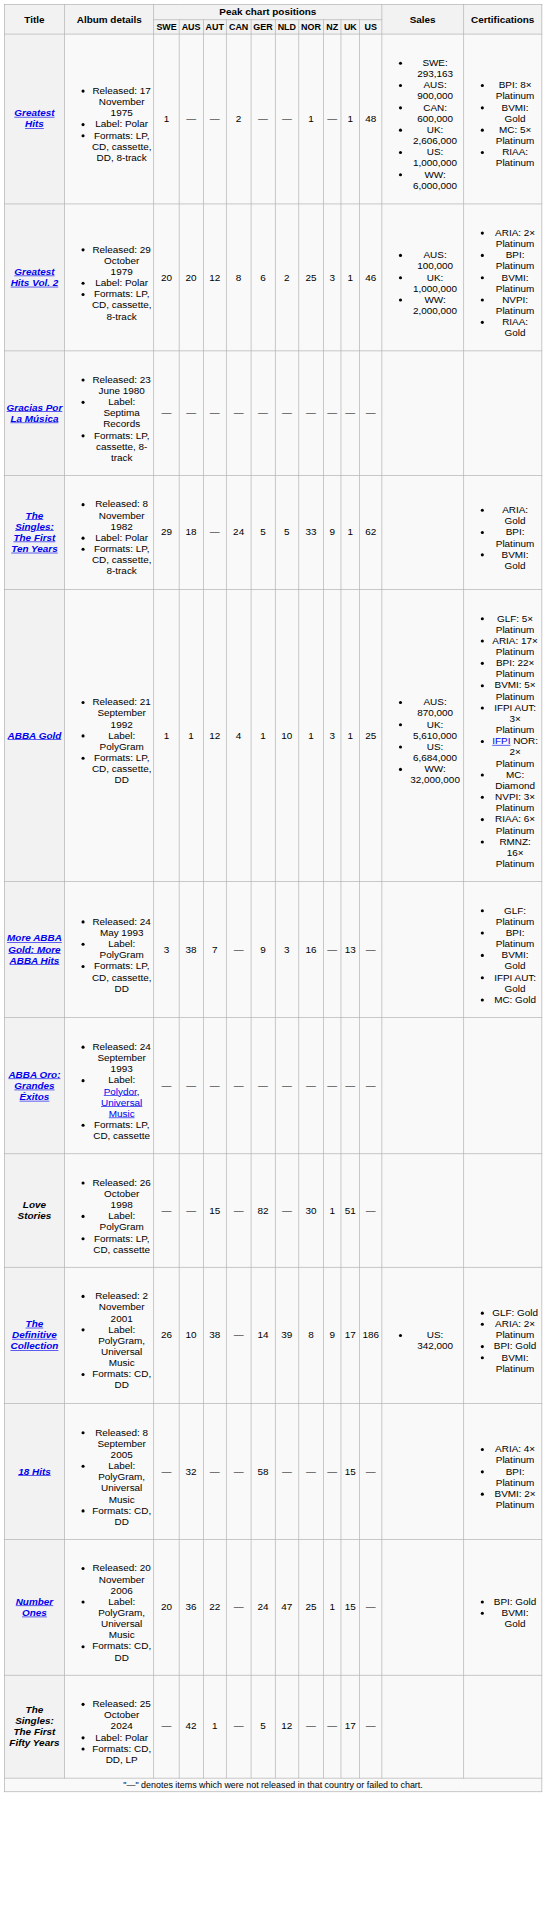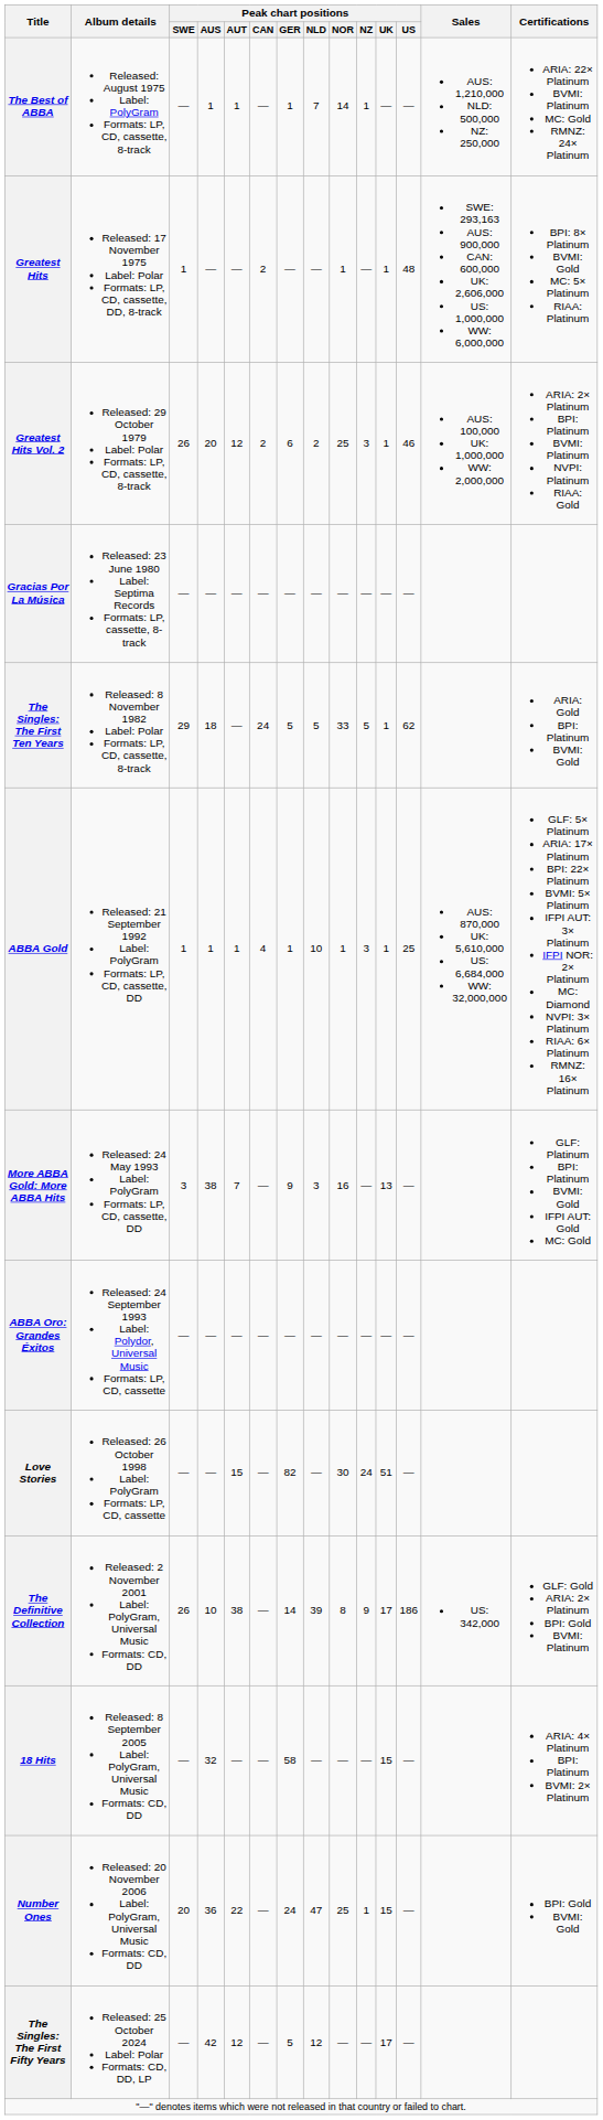 <table class="wikitable plainrowheaders" style="text-align:center;">
 <tr>
 <th scope="col" rowspan="2" style="width:12em;">Title</th>
 <th scope="col" rowspan="2" style="width:18em;">Album details</th>
 <th scope="col" colspan="10">Peak chart positions</th>
 <th scope="col" rowspan="2" style="width:10em;">Sales</th>
 <th scope="col" rowspan="2" style="width:15em;">Certifications</th>
 </tr>
 <tr>
 <th scope="col" style="width:3em;font-size:90%;">SWE<br></th>
 <th scope="col" style="width:3em;font-size:90%;">AUS<br></th>
 <th scope="col" style="width:3em;font-size:90%;">AUT<br></th>
 <th scope="col" style="width:3em;font-size:90%;">CAN<br></th>
 <th scope="col" style="width:3em;font-size:90%;">GER<br></th>
 <th scope="col" style="width:3em;font-size:90%;">NLD<br></th>
 <th scope="col" style="width:3em;font-size:90%;">NOR<br></th>
 <th scope="col" style="width:3em;font-size:90%;">NZ<br></th>
 <th scope="col" style="width:3em;font-size:90%;">UK<br></th>
 <th scope="col" style="width:3em;font-size:90%;">US<br></th>
 </tr>
 <tr>
+<th scope="row"><em><a href='#'>The Best of ABBA</a></em></th>
+<td><br><ul><li>Released: August 1975</li><li>Label: <a href='#'>PolyGram</a></li><li>Formats: LP, CD, cassette, 8-track</li></ul></td>
+<td>—</td>
+<td>1</td>
+<td>1</td>
+<td>—</td>
+<td>1</td>
+<td>7</td>
+<td>14</td>
+<td>1</td>
+<td>—</td>
+<td>—</td>
+<td><br><ul><li>AUS: 1,210,000</li><li>NLD: 500,000</li><li>NZ: 250,000</li></ul></td>
+<td><br><ul><li>ARIA: 22× Platinum</li><li>BVMI: Platinum</li><li>MC: Gold</li><li>RMNZ: 24× Platinum</li></ul></td>
+</tr>
+<tr>
 <th scope="row"><em><a href='#'>Greatest Hits</a></em></th>
 <td><br><ul><li>Released: 17 November 1975</li><li>Label: Polar</li><li>Formats: LP, CD, cassette, DD, 8-track</li></ul></td>
 <td>1</td>
 <td>—</td>
 <td>—</td>
 <td>2</td>
 <td>—</td>
 <td>—</td>
 <td>1</td>
 <td>—</td>
 <td>1</td>
 <td>48</td>
 <td><br><ul><li>SWE: 293,163</li><li>AUS: 900,000</li><li>CAN: 600,000</li><li>UK: 2,606,000</li><li>US: 1,000,000</li><li>WW: 6,000,000</li></ul></td>
 <td><br><ul><li>BPI: 8× Platinum</li><li>BVMI: Gold</li><li>MC: 5× Platinum</li><li>RIAA: Platinum</li></ul></td>
 </tr>
 <tr>
 <th scope="row"><em><a href='#'>Greatest Hits Vol. 2</a></em></th>
 <td><br><ul><li>Released: 29 October 1979</li><li>Label: Polar</li><li>Formats: LP, CD, cassette, 8-track</li></ul></td>
-<td>20</td>
+<td>26</td>
 <td>20</td>
 <td>12</td>
-<td>8</td>
+<td>2</td>
 <td>6</td>
 <td>2</td>
 <td>25</td>
 <td>3</td>
 <td>1</td>
 <td>46</td>
 <td><br><ul><li>AUS: 100,000</li><li>UK: 1,000,000</li><li>WW: 2,000,000</li></ul></td>
 <td><br><ul><li>ARIA: 2× Platinum</li><li>BPI: Platinum</li><li>BVMI: Platinum</li><li>NVPI: Platinum</li><li>RIAA: Gold</li></ul></td>
 </tr>
 <tr>
 <th scope="row"><em><a href='#'>Gracias Por La Música</a></em></th>
 <td><br><ul><li>Released: 23 June 1980</li><li>Label: Septima Records</li><li>Formats: LP, cassette, 8-track</li></ul></td>
 <td>—</td>
 <td>—</td>
 <td>—</td>
 <td>—</td>
 <td>—</td>
 <td>—</td>
 <td>—</td>
 <td>—</td>
 <td>—</td>
 <td>—</td>
 <td></td>
 </tr>
 <tr>
 <th scope="row"><em><a href='#'>The Singles: The First Ten Years</a></em></th>
 <td><br><ul><li>Released: 8 November 1982</li><li>Label: Polar</li><li>Formats: LP, CD, cassette, 8-track</li></ul></td>
 <td>29</td>
 <td>18</td>
 <td>—</td>
 <td>24</td>
 <td>5</td>
 <td>5</td>
 <td>33</td>
-<td>9</td>
+<td>5</td>
 <td>1</td>
 <td>62</td>
 <td></td>
 <td><br><ul><li>ARIA: Gold</li><li>BPI: Platinum</li><li>BVMI: Gold</li></ul></td>
 </tr>
 <tr>
 <th scope="row"><em><a href='#'>ABBA Gold</a></em></th>
 <td><br><ul><li>Released: 21 September 1992</li><li>Label: PolyGram</li><li>Formats: LP, CD, cassette, DD</li></ul></td>
 <td>1</td>
 <td>1</td>
-<td>12</td>
+<td>1</td>
 <td>4</td>
 <td>1</td>
 <td>10</td>
 <td>1</td>
 <td>3</td>
 <td>1</td>
 <td>25</td>
 <td><br><ul><li>AUS: 870,000</li><li>UK: 5,610,000</li><li>US: 6,684,000</li><li>WW: 32,000,000</li></ul></td>
 <td><br><ul><li>GLF: 5× Platinum</li><li>ARIA: 17× Platinum</li><li>BPI: 22× Platinum</li><li>BVMI: 5× Platinum</li><li>IFPI AUT: 3× Platinum</li><li><a href='#'>IFPI</a> NOR: 2× Platinum</li><li>MC: Diamond</li><li>NVPI: 3× Platinum</li><li>RIAA: 6× Platinum</li><li>RMNZ: 16× Platinum</li></ul></td>
 </tr>
 <tr>
 <th scope="row"><em><a href='#'>More ABBA Gold: More ABBA Hits</a></em></th>
 <td><br><ul><li>Released: 24 May 1993</li><li>Label: PolyGram</li><li>Formats: LP, CD, cassette, DD</li></ul></td>
 <td>3</td>
 <td>38</td>
 <td>7</td>
 <td>—</td>
 <td>9</td>
 <td>3</td>
 <td>16</td>
 <td>—</td>
 <td>13</td>
 <td>—</td>
 <td></td>
 <td><br><ul><li>GLF: Platinum</li><li>BPI: Platinum</li><li>BVMI: Gold</li><li>IFPI AUT: Gold</li><li>MC: Gold</li></ul></td>
 </tr>
 <tr>
 <th scope="row"><em><a href='#'>ABBA Oro: Grandes Éxitos</a></em></th>
 <td><br><ul><li>Released: 24 September 1993</li><li>Label: <a href='#'>Polydor</a>, <a href='#'>Universal Music</a></li><li>Formats: LP, CD, cassette</li></ul></td>
 <td>—</td>
 <td>—</td>
 <td>—</td>
 <td>—</td>
 <td>—</td>
 <td>—</td>
 <td>—</td>
 <td>—</td>
 <td>—</td>
 <td>—</td>
 <td></td>
 <td></td>
 </tr>
 <tr>
 <th scope="row"><em>Love Stories</em></th>
 <td><br><ul><li>Released: 26 October 1998</li><li>Label: PolyGram</li><li>Formats: LP, CD, cassette</li></ul></td>
 <td>—</td>
 <td>—</td>
 <td>15</td>
 <td>—</td>
 <td>82</td>
 <td>—</td>
 <td>30</td>
-<td>1</td>
+<td>24</td>
 <td>51</td>
 <td>—</td>
 <td></td>
 <td></td>
 </tr>
 <tr>
 <th scope="row"><em><a href='#'>The Definitive Collection</a></em></th>
 <td><br><ul><li>Released: 2 November 2001</li><li>Label: PolyGram, Universal Music</li><li>Formats: CD, DD</li></ul></td>
 <td>26</td>
 <td>10</td>
 <td>38</td>
 <td>—</td>
 <td>14</td>
 <td>39</td>
 <td>8</td>
 <td>9</td>
 <td>17</td>
 <td>186</td>
 <td><br><ul><li>US: 342,000</li></ul></td>
 <td><br><ul><li>GLF: Gold</li><li>ARIA: 2× Platinum</li><li>BPI: Gold</li><li>BVMI: Platinum</li></ul></td>
 </tr>
 <tr>
 <th scope="row"><em><a href='#'>18 Hits</a></em></th>
 <td><br><ul><li>Released: 8 September 2005</li><li>Label: PolyGram, Universal Music</li><li>Formats: CD, DD</li></ul></td>
 <td>—</td>
 <td>32</td>
 <td>—</td>
 <td>—</td>
 <td>58</td>
 <td>—</td>
 <td>—</td>
 <td>—</td>
 <td>15</td>
 <td>—</td>
 <td></td>
 <td><br><ul><li>ARIA: 4× Platinum</li><li>BPI: Platinum</li><li>BVMI: 2× Platinum</li></ul></td>
 </tr>
 <tr>
 <th scope="row"><em><a href='#'>Number Ones</a></em></th>
 <td><br><ul><li>Released: 20 November 2006</li><li>Label: PolyGram, Universal Music</li><li>Formats: CD, DD</li></ul></td>
 <td>20</td>
 <td>36</td>
 <td>22</td>
 <td>—</td>
 <td>24</td>
 <td>47</td>
 <td>25</td>
 <td>1</td>
 <td>15</td>
 <td>—</td>
 <td></td>
 <td><br><ul><li>BPI: Gold</li><li>BVMI: Gold</li></ul></td>
 </tr>
 <tr>
 <th scope="row"><em>The Singles: The First Fifty Years</em></th>
 <td><br><ul><li>Released: 25 October 2024</li><li>Label: Polar</li><li>Formats: CD, DD, LP</li></ul></td>
 <td>—</td>
 <td>42</td>
-<td>1</td>
+<td>12</td>
 <td>—</td>
 <td>5</td>
 <td>12</td>
 <td>—</td>
 <td>—</td>
 <td>17</td>
 <td>—</td>
 <td></td>
 </tr>
 <tr>
 <td colspan="14"  style="text-align:center; font-size:90%;">"—" denotes items which were not released in that country or failed to chart.</td>
 </tr>
 </table>
